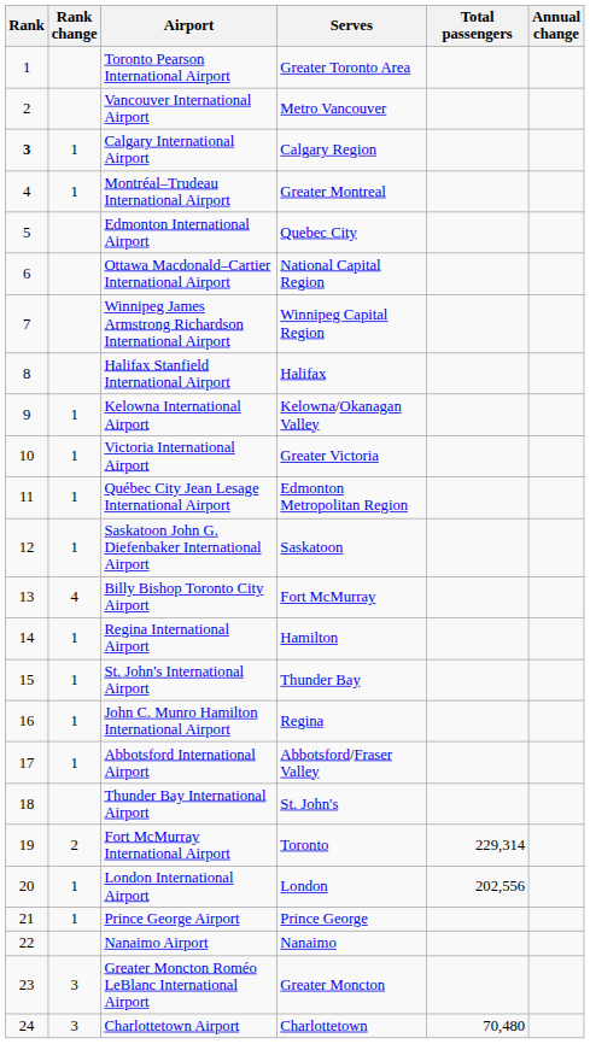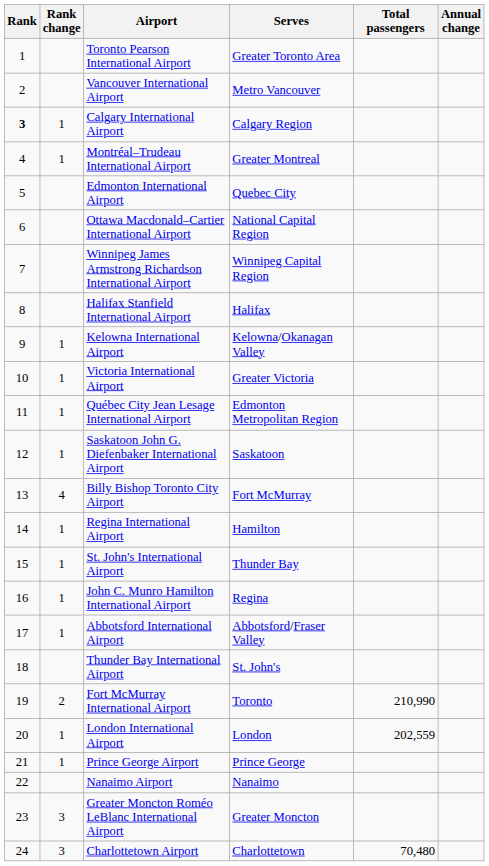 <table class="wikitable sortable">
 <tr>
 <th>Rank</th>
 <th>Rank<br>change</th>
 <th>Airport</th>
 <th>Serves</th>
 <th style="width:100px">Total<br>passengers</th>
 <th>Annual<br>change</th>
 </tr>
 <tr>
 <td style="text-align:center;">1</td>
 <td style="text-align:center;"></td>
 <td><a href='#'>Toronto Pearson International Airport</a></td>
 <td><a href='#'>Greater Toronto Area</a></td>
 <td style="text-align:right;"></td>
 <td style="text-align:right;"> </td>
 </tr>
 <tr>
 <td style="text-align:center;">2</td>
 <td style="text-align:center;"></td>
 <td><a href='#'>Vancouver International Airport</a></td>
 <td><a href='#'>Metro Vancouver</a></td>
 <td style="text-align:right;"></td>
 <td style="text-align:right;"> </td>
 </tr>
 <tr>
 <td style="text-align:center;"><strong>3</strong></td>
 <td style="text-align:center;">1</td>
 <td><a href='#'>Calgary International Airport</a></td>
 <td><a href='#'>Calgary Region</a></td>
 <td style="text-align:right;"></td>
 <td style="text-align:right;"> </td>
 </tr>
 <tr>
 <td style="text-align:center;">4</td>
 <td style="text-align:center;">1</td>
 <td><a href='#'>Montréal–Trudeau International Airport</a></td>
 <td><a href='#'>Greater Montreal</a></td>
 <td style="text-align:right;"></td>
 <td style="text-align:right;"> </td>
 </tr>
 <tr>
 <td style="text-align:center;">5</td>
 <td style="text-align:center;"></td>
 <td><a href='#'>Edmonton International Airport</a></td>
 <td><a href='#'>Quebec City</a></td>
 <td style="text-align:right;"></td>
 <td style="text-align:right;"> </td>
 </tr>
 <tr>
 <td style="text-align:center;">6</td>
 <td style="text-align:center;"></td>
 <td><a href='#'>Ottawa Macdonald–Cartier International Airport</a></td>
 <td><a href='#'>National Capital Region</a></td>
 <td style="text-align:right;"></td>
 <td style="text-align:right;"> </td>
 </tr>
 <tr>
 <td style="text-align:center;">7</td>
 <td style="text-align:center;"></td>
 <td><a href='#'>Winnipeg James Armstrong Richardson International Airport</a></td>
 <td><a href='#'>Winnipeg Capital Region</a></td>
 <td style="text-align:right;"></td>
 <td style="text-align:right;"> </td>
 </tr>
 <tr>
 <td style="text-align:center;">8</td>
 <td style="text-align:center;"></td>
 <td><a href='#'>Halifax Stanfield International Airport</a></td>
 <td><a href='#'>Halifax</a></td>
 <td style="text-align:right;"></td>
 <td style="text-align:right;"> </td>
 </tr>
 <tr>
 <td style="text-align:center;">9</td>
 <td style="text-align:center;">1</td>
 <td><a href='#'>Kelowna International Airport</a></td>
 <td><a href='#'>Kelowna</a>/<a href='#'>Okanagan Valley</a></td>
 <td style="text-align:right;"></td>
 <td style="text-align:right;"> </td>
 </tr>
 <tr>
 <td style="text-align:center;">10</td>
 <td style="text-align:center;">1</td>
 <td><a href='#'>Victoria International Airport</a></td>
 <td><a href='#'>Greater Victoria</a></td>
 <td style="text-align:right;"></td>
 <td style="text-align:right;"> </td>
 </tr>
 <tr>
 <td style="text-align:center;">11</td>
 <td style="text-align:center;">1</td>
 <td><a href='#'>Québec City Jean Lesage International Airport</a></td>
 <td><a href='#'>Edmonton Metropolitan Region</a></td>
 <td style="text-align:right;"></td>
 <td style="text-align:right;"> </td>
 </tr>
 <tr>
 <td style="text-align:center;">12</td>
 <td style="text-align:center;">1</td>
 <td><a href='#'>Saskatoon John G. Diefenbaker International Airport</a></td>
 <td><a href='#'>Saskatoon</a></td>
 <td style="text-align:right;"></td>
 <td style="text-align:right;"> </td>
 </tr>
 <tr>
 <td style="text-align:center;">13</td>
 <td style="text-align:center;">4</td>
 <td><a href='#'>Billy Bishop Toronto City Airport</a></td>
 <td><a href='#'>Fort McMurray</a></td>
 <td style="text-align:right;"></td>
 <td style="text-align:right;"> </td>
 </tr>
 <tr>
 <td style="text-align:center;">14</td>
 <td style="text-align:center;">1</td>
 <td><a href='#'>Regina International Airport</a></td>
 <td><a href='#'>Hamilton</a></td>
 <td style="text-align:right;"></td>
 <td style="text-align:right;"> </td>
 </tr>
 <tr>
 <td style="text-align:center;">15</td>
 <td style="text-align:center;">1</td>
 <td><a href='#'>St. John's International Airport</a></td>
 <td><a href='#'>Thunder Bay</a></td>
 <td style="text-align:right;"></td>
 <td style="text-align:right;"> </td>
 </tr>
 <tr>
 <td style="text-align:center;">16</td>
 <td style="text-align:center;">1</td>
 <td><a href='#'>John C. Munro Hamilton International Airport</a></td>
 <td><a href='#'>Regina</a></td>
 <td style="text-align:right;"></td>
 <td style="text-align:right;"> </td>
 </tr>
 <tr>
 <td style="text-align:center;">17</td>
 <td style="text-align:center;">1</td>
 <td><a href='#'>Abbotsford International Airport</a></td>
 <td><a href='#'>Abbotsford</a>/<a href='#'>Fraser Valley</a></td>
 <td style="text-align:right;"></td>
 <td style="text-align:right;"> </td>
 </tr>
 <tr>
 <td style="text-align:center;">18</td>
 <td style="text-align:center;"></td>
 <td><a href='#'>Thunder Bay International Airport</a></td>
 <td><a href='#'>St. John's</a></td>
 <td style="text-align:right;"></td>
 <td style="text-align:right;"> </td>
 </tr>
 <tr>
 <td style="text-align:center;">19</td>
 <td style="text-align:center;">2</td>
 <td><a href='#'>Fort McMurray International Airport</a></td>
 <td><a href='#'>Toronto</a></td>
-<td style="text-align:right;">229,314</td>
+<td style="text-align:right;">210,990</td>
 <td style="text-align:right;"> </td>
 </tr>
 <tr>
 <td style="text-align:center;">20</td>
 <td style="text-align:center;">1</td>
 <td><a href='#'>London International Airport</a></td>
 <td><a href='#'>London</a></td>
-<td style="text-align:right;">202,556</td>
+<td style="text-align:right;">202,559</td>
 <td style="text-align:right;"> </td>
 </tr>
 <tr>
 <td style="text-align:center;">21</td>
 <td style="text-align:center;">1</td>
 <td><a href='#'>Prince George Airport</a></td>
 <td><a href='#'>Prince George</a></td>
 <td style="text-align:right;"></td>
 <td style="text-align:right;"> </td>
 </tr>
 <tr>
 <td style="text-align:center;">22</td>
 <td style="text-align:center;"></td>
 <td><a href='#'>Nanaimo Airport</a></td>
 <td><a href='#'>Nanaimo</a></td>
 <td style="text-align:right;"></td>
 <td style="text-align:right;"></td>
 </tr>
 <tr>
 <td style="text-align:center;">23</td>
 <td style="text-align:center;">3</td>
 <td><a href='#'>Greater Moncton Roméo LeBlanc International Airport</a></td>
 <td><a href='#'>Greater Moncton</a></td>
 <td style="text-align:right;"></td>
 <td style="text-align:right;"> </td>
 </tr>
 <tr>
 <td style="text-align:center;">24</td>
 <td style="text-align:center;">3</td>
 <td><a href='#'>Charlottetown Airport</a></td>
 <td><a href='#'>Charlottetown</a></td>
 <td style="text-align:right;">70,480</td>
 <td style="text-align:right;"> </td>
 </tr>
 </table>
